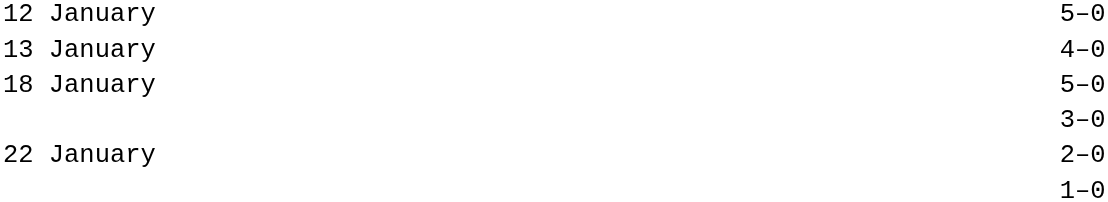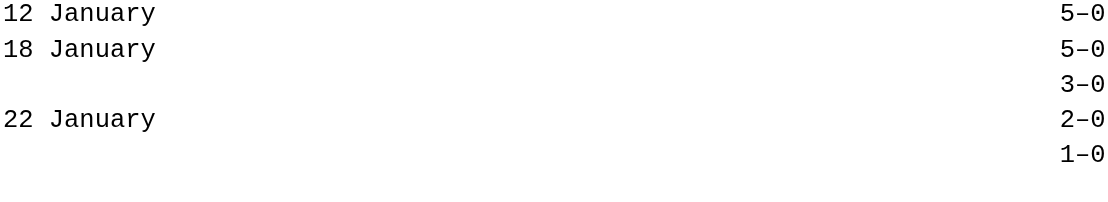 <table cellspacing=1 width=70%>
 <tr>
 <th width=25%></th>
 <th width=30%></th>
 <th width=15%></th>
 <th width=30%></th>
 </tr>
 <tr>
 <td>12 January</td>
 <td align=right></td>
 <td align=center>5–0</td>
-<td></td>
-</tr>
-<tr>
-<td>13 January</td>
-<td align=right></td>
-<td align=center>4–0</td>
 <td></td>
 </tr>
 <tr>
 <td>18 January</td>
 <td align=right></td>
 <td align=center>5–0</td>
 <td></td>
 </tr>
 <tr>
 <td></td>
 <td align=right></td>
 <td align=center>3–0</td>
 <td></td>
 </tr>
 <tr>
 <td>22 January</td>
 <td align=right></td>
 <td align=center>2–0</td>
 <td></td>
 </tr>
 <tr>
 <td></td>
 <td align=right></td>
 <td align=center>1–0</td>
 <td></td>
 </tr>
 </table>
